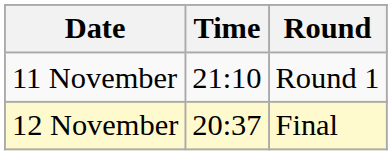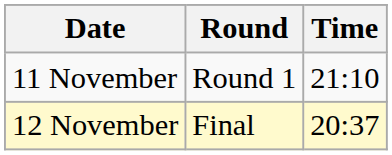 <table class="wikitable">
 <tr>
 <th>Date</th>
+<th>Round</th>
 <th>Time</th>
-<th>Round</th>
 </tr>
 <tr>
 <td>11 November</td>
+<td>Round 1</td>
 <td>21:10</td>
-<td>Round 1</td>
 </tr>
 <tr style=background:lemonchiffon>
 <td>12 November</td>
+<td>Final</td>
 <td>20:37</td>
-<td>Final</td>
 </tr>
 </table>
